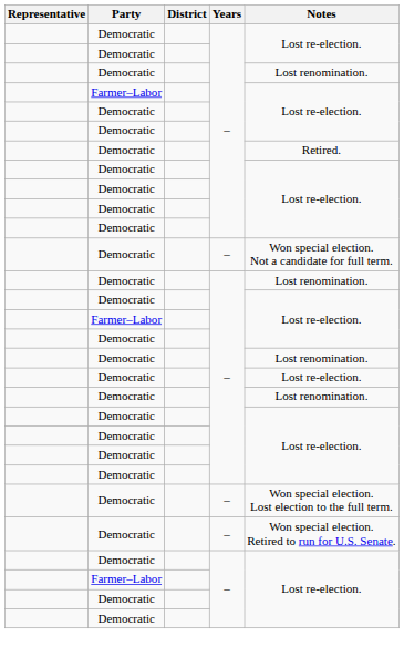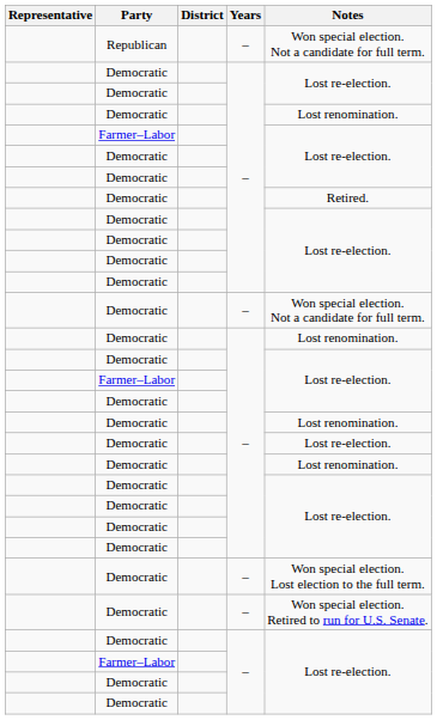 <table class="wikitable sortable" style="text-align:center">
 <tr valign=bottom>
 <th>Representative</th>
 <th>Party</th>
 <th>District</th>
 <th>Years</th>
 <th>Notes</th>
+</tr>
+<tr>
+<td align=left></td>
+<td>Republican</td>
+<td></td>
+<td nowrap> –<br></td>
+<td>Won special election.<br>Not a candidate for full term.</td>
 </tr>
 <tr>
 <td align=left></td>
 <td>Democratic</td>
 <td></td>
 <td rowspan="11" nowrap=""> –<br></td>
 <td rowspan="2">Lost re-election.</td>
 </tr>
 <tr>
 <td align=left></td>
 <td>Democratic</td>
 <td></td>
 </tr>
 <tr>
 <td align=left></td>
 <td>Democratic</td>
 <td></td>
 <td>Lost renomination.</td>
 </tr>
 <tr>
 <td align=left></td>
 <td><a href='#'>Farmer–Labor</a></td>
 <td></td>
 <td rowspan="3">Lost re-election.</td>
 </tr>
 <tr>
 <td align=left></td>
 <td>Democratic</td>
 <td></td>
 </tr>
 <tr>
 <td align=left></td>
 <td>Democratic</td>
 <td></td>
 </tr>
 <tr>
 <td align=left></td>
 <td>Democratic</td>
 <td></td>
 <td>Retired.</td>
 </tr>
 <tr>
 <td align=left></td>
 <td>Democratic</td>
 <td></td>
 <td rowspan="4">Lost re-election.</td>
 </tr>
 <tr>
 <td align=left></td>
 <td>Democratic</td>
 <td></td>
 </tr>
 <tr>
 <td align=left></td>
 <td>Democratic</td>
 <td></td>
 </tr>
 <tr>
 <td align=left></td>
 <td>Democratic</td>
 <td></td>
 </tr>
 <tr>
 <td align=left></td>
 <td>Democratic</td>
 <td></td>
 <td nowrap> –<br></td>
 <td>Won special election.<br>Not a candidate for full term.</td>
 </tr>
 <tr>
 <td align=left></td>
 <td>Democratic</td>
 <td></td>
 <td rowspan="11" nowrap=""> –<br></td>
 <td>Lost renomination.</td>
 </tr>
 <tr>
 <td align=left></td>
 <td>Democratic</td>
 <td></td>
 <td rowspan="3">Lost re-election.</td>
 </tr>
 <tr>
 <td align=left></td>
 <td><a href='#'>Farmer–Labor</a></td>
 <td></td>
 </tr>
 <tr>
 <td align=left></td>
 <td>Democratic</td>
 <td></td>
 </tr>
 <tr>
 <td align=left></td>
 <td>Democratic</td>
 <td></td>
 <td>Lost renomination.</td>
 </tr>
 <tr>
 <td align=left></td>
 <td>Democratic</td>
 <td></td>
 <td>Lost re-election.</td>
 </tr>
 <tr>
 <td align=left></td>
 <td>Democratic</td>
 <td></td>
 <td>Lost renomination.</td>
 </tr>
 <tr>
 <td align=left></td>
 <td>Democratic</td>
 <td></td>
 <td rowspan="4">Lost re-election.</td>
 </tr>
 <tr>
 <td align=left></td>
 <td>Democratic</td>
 <td></td>
 </tr>
 <tr>
 <td align=left></td>
 <td>Democratic</td>
 <td></td>
 </tr>
 <tr>
 <td align=left></td>
 <td>Democratic</td>
 <td></td>
 </tr>
 <tr>
 <td align=left></td>
 <td>Democratic</td>
 <td></td>
 <td nowrap> –<br></td>
 <td>Won special election.<br>Lost election to the full term.</td>
 </tr>
 <tr>
 <td align=left></td>
 <td>Democratic</td>
 <td></td>
 <td nowrap> –<br></td>
 <td>Won special election.<br>Retired to <a href='#'>run for U.S. Senate</a>.</td>
 </tr>
 <tr>
 <td align=left></td>
 <td>Democratic</td>
 <td></td>
 <td rowspan="4" nowrap=""> –<br></td>
 <td rowspan="4">Lost re-election.</td>
 </tr>
 <tr>
 <td align=left></td>
 <td><a href='#'>Farmer–Labor</a></td>
 <td></td>
 </tr>
 <tr>
 <td align=left></td>
 <td>Democratic</td>
 <td></td>
 </tr>
 <tr>
 <td align=left></td>
 <td>Democratic</td>
 <td></td>
 </tr>
 </table>
